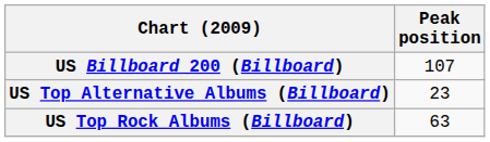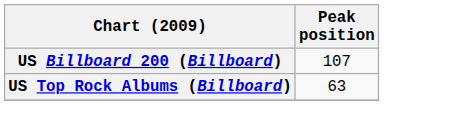 <table class="wikitable sortable plainrowheaders" style="text-align:center">
 <tr>
 <th scope="col">Chart (2009)</th>
 <th scope="col">Peak<br>position</th>
 </tr>
 <tr>
 <th scope="row">US <a href='#'><em>Billboard</em> 200</a> (<em><a href='#'>Billboard</a></em>)</th>
 <td>107</td>
 </tr>
 <tr>
-<th scope="row">US <a href='#'>Top Alternative Albums</a> (<em><a href='#'>Billboard</a></em>)</th>
-<td>23</td>
-</tr>
-<tr>
 <th scope="row">US <a href='#'>Top Rock Albums</a> (<em><a href='#'>Billboard</a></em>)</th>
 <td>63</td>
 </tr>
 <tr>
 </tr>
 </table>
